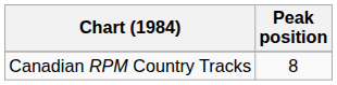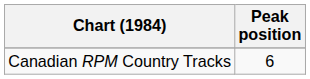 <table class="wikitable sortable">
 <tr>
 <th>Chart (1984)</th>
 <th>Peak<br>position</th>
 </tr>
 <tr>
 </tr>
 <tr>
 <td>Canadian <em>RPM</em> Country Tracks</td>
-<td align="center">8</td>
+<td align="center">6</td>
 </tr>
 </table>
